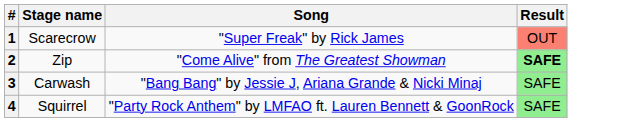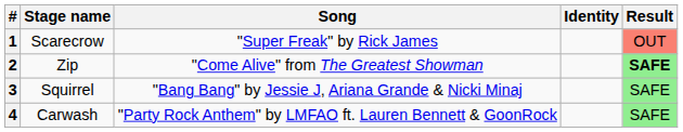 <table class="wikitable plainrowheaders" style="text-align: center;">
 <tr>
 <th>#</th>
 <th>Stage name</th>
 <th>Song</th>
+<th>Identity</th>
 <th>Result</th>
 </tr>
 <tr>
 <th>1</th>
 <td>Scarecrow</td>
 <td>"<a href='#'>Super Freak</a>" by <a href='#'>Rick James</a></td>
+<td></td>
 <td bgcolor=salmon>OUT</td>
 </tr>
 <tr>
 <th>2</th>
 <td>Zip</td>
 <td>"<a href='#'>Come Alive</a>" from <em><a href='#'>The Greatest Showman</a></em></td>
+<td></td>
 <td bgcolor=lightgreen><strong>SAFE</strong></td>
 </tr>
 <tr>
 <th>3</th>
-<td>Carwash</td>
+<td>Squirrel</td>
 <td>"<a href='#'>Bang Bang</a>" by <a href='#'>Jessie J</a>, <a href='#'>Ariana Grande</a> & <a href='#'>Nicki Minaj</a></td>
+<td></td>
 <td bgcolor=lightgreen>SAFE</td>
 </tr>
 <tr>
 <th>4</th>
-<td>Squirrel</td>
+<td>Carwash</td>
 <td>"<a href='#'>Party Rock Anthem</a>" by <a href='#'>LMFAO</a> ft. <a href='#'>Lauren Bennett</a> & <a href='#'>GoonRock</a></td>
+<td></td>
 <td bgcolor=lightgreen>SAFE</td>
 </tr>
 </table>
